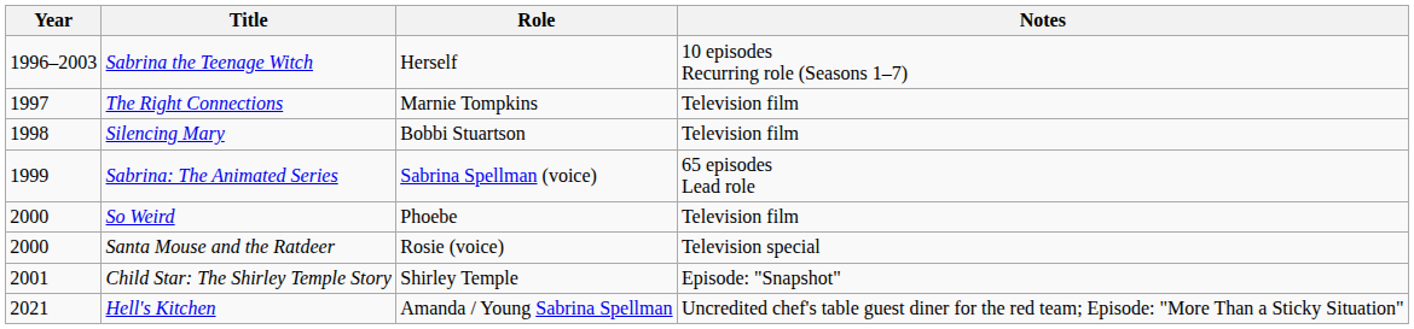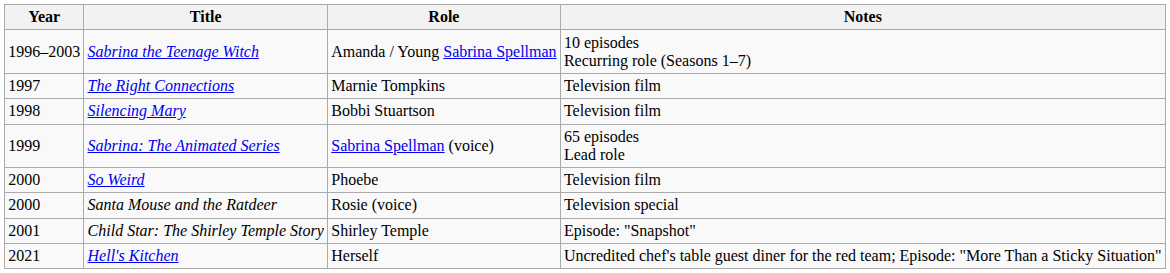 <table class="wikitable sortable">
 <tr>
 <th>Year</th>
 <th>Title</th>
 <th>Role</th>
 <th class="unsortable">Notes</th>
 </tr>
 <tr>
 <td>1996–2003</td>
 <td><em><a href='#'>Sabrina the Teenage Witch</a></em></td>
-<td>Herself</td>
+<td>Amanda / Young <a href='#'>Sabrina Spellman</a></td>
 <td>10 episodes<br> Recurring role (Seasons 1–7)</td>
 </tr>
 <tr>
 <td>1997</td>
 <td><em><a href='#'>The Right Connections</a></em></td>
 <td>Marnie Tompkins</td>
 <td>Television film</td>
 </tr>
 <tr>
 <td>1998</td>
 <td><em><a href='#'>Silencing Mary</a></em></td>
 <td>Bobbi Stuartson</td>
 <td>Television film</td>
 </tr>
 <tr>
 <td>1999</td>
 <td><em><a href='#'>Sabrina: The Animated Series</a></em></td>
 <td><a href='#'>Sabrina Spellman</a> (voice)</td>
 <td>65 episodes<br>Lead role</td>
 </tr>
 <tr>
 <td>2000</td>
 <td><em><a href='#'>So Weird</a></em></td>
 <td>Phoebe</td>
 <td>Television film</td>
 </tr>
 <tr>
 <td>2000</td>
 <td><em>Santa Mouse and the Ratdeer</em></td>
 <td>Rosie (voice)</td>
 <td>Television special</td>
 </tr>
 <tr>
 <td>2001</td>
 <td><em>Child Star: The Shirley Temple Story</em></td>
 <td>Shirley Temple</td>
 <td>Episode: "Snapshot"</td>
 </tr>
 <tr>
 <td>2021</td>
 <td><em><a href='#'>Hell's Kitchen</a></em></td>
-<td>Amanda / Young <a href='#'>Sabrina Spellman</a></td>
+<td>Herself</td>
 <td>Uncredited chef's table guest diner for the red team; Episode: "More Than a Sticky Situation"</td>
 </tr>
 </table>
